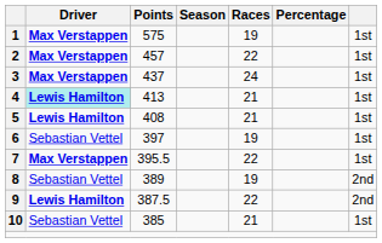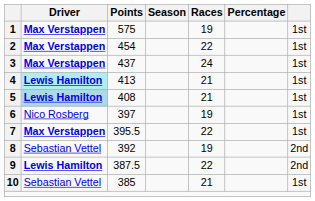 <table class="wikitable" style="text-align:center">
 <tr>
 <th></th>
 <th>Driver</th>
 <th>Points</th>
 <th>Season</th>
 <th>Races</th>
 <th>Percentage</th>
 <th></th>
 </tr>
 <tr>
 <th>1</th>
 <td align=left> <strong><a href='#'>Max Verstappen</a></strong></td>
 <td>575</td>
 <td></td>
 <td>19</td>
 <td></td>
 <td>1st</td>
 </tr>
 <tr>
 <th>2</th>
 <td align=left> <strong><a href='#'>Max Verstappen</a></strong></td>
-<td>457</td>
+<td>454</td>
 <td></td>
 <td>22</td>
 <td></td>
 <td>1st</td>
 </tr>
 <tr>
 <th>3</th>
 <td align=left> <strong><a href='#'>Max Verstappen</a></strong></td>
 <td>437</td>
 <td></td>
 <td>24</td>
 <td></td>
 <td>1st</td>
 </tr>
 <tr>
 <th>4</th>
 <td align=left style="background: paleturquoise;"> <strong><a href='#'>Lewis Hamilton</a></strong></td>
 <td>413</td>
 <td></td>
 <td>21</td>
 <td></td>
 <td>1st</td>
 </tr>
 <tr>
 <th>5</th>
-<td align=left> <strong><a href='#'>Lewis Hamilton</a></strong></td>
+<td align=left style="background: lightblue;"> <strong><a href='#'>Lewis Hamilton</a></strong></td>
 <td>408</td>
 <td></td>
 <td>21</td>
 <td></td>
 <td>1st</td>
 </tr>
 <tr>
 <th>6</th>
-<td align=left> <a href='#'>Sebastian Vettel</a></td>
+<td align=left> <a href='#'>Nico Rosberg</a></td>
 <td>397</td>
 <td></td>
 <td>19</td>
 <td></td>
 <td>1st</td>
 </tr>
 <tr>
 <th>7</th>
 <td align=left> <strong><a href='#'>Max Verstappen</a></strong></td>
 <td>395.5</td>
 <td></td>
 <td>22</td>
 <td></td>
 <td>1st</td>
 </tr>
 <tr>
 <th>8</th>
 <td align=left> <a href='#'>Sebastian Vettel</a></td>
-<td>389</td>
+<td>392</td>
 <td></td>
 <td>19</td>
 <td></td>
 <td>2nd</td>
 </tr>
 <tr>
 <th>9</th>
 <td align=left> <strong><a href='#'>Lewis Hamilton</a></strong></td>
 <td>387.5</td>
 <td></td>
 <td>22</td>
 <td></td>
 <td>2nd</td>
 </tr>
 <tr>
 <th>10</th>
 <td align=left> <a href='#'>Sebastian Vettel</a></td>
 <td>385</td>
 <td></td>
 <td>21</td>
 <td></td>
 <td>1st</td>
 </tr>
 <tr>
 <td colspan=7></td>
 </tr>
 </table>
